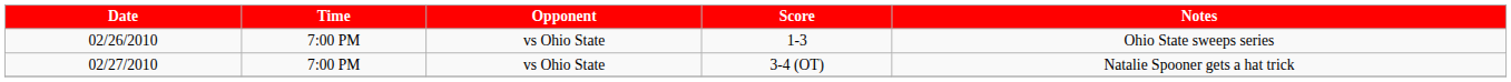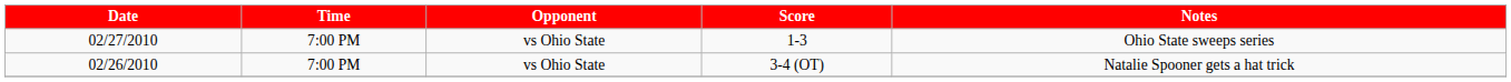 <table class="wikitable" width="80%">
 <tr align="center"  style=" background:red; color:#FFFFFF; ">
 <td><strong>Date</strong></td>
 <td><strong>Time</strong></td>
 <td><strong>Opponent</strong></td>
 <td><strong>Score</strong></td>
 <td><strong>Notes</strong></td>
 </tr>
 <tr align="center" bgcolor="">
-<td>02/26/2010</td>
+<td>02/27/2010</td>
 <td>7:00 PM</td>
 <td>vs Ohio State</td>
 <td>1-3</td>
 <td>Ohio State sweeps series</td>
 </tr>
 <tr align="center" bgcolor="">
-<td>02/27/2010</td>
+<td>02/26/2010</td>
 <td>7:00 PM</td>
 <td>vs Ohio State</td>
 <td>3-4 (OT)</td>
 <td>Natalie Spooner gets a hat trick</td>
 </tr>
 <tr align="center" bgcolor="">
 </tr>
 </table>
